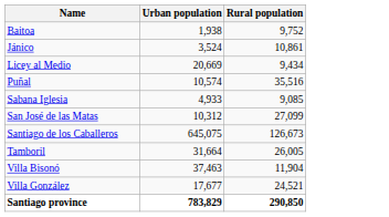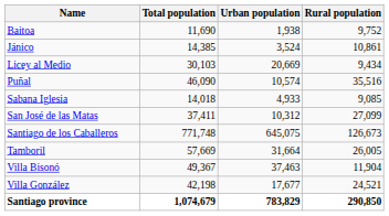 <table class="wikitable sortable" style="text-align:right; font-size:95%;">
 <tr>
 <th width="190px">Name</th>
+<th>Total population</th>
 <th>Urban population</th>
 <th>Rural population</th>
 </tr>
 <tr>
 <td align="left"><a href='#'>Baitoa</a></td>
+<td>11,690</td>
 <td>1,938</td>
 <td>9,752</td>
 </tr>
 <tr>
 <td align="left"><a href='#'>Jánico</a></td>
+<td>14,385</td>
 <td>3,524</td>
 <td>10,861</td>
 </tr>
 <tr>
 <td align="left"><a href='#'>Licey al Medio</a></td>
+<td>30,103</td>
 <td>20,669</td>
 <td>9,434</td>
 </tr>
 <tr>
 <td align="left"><a href='#'>Puñal</a></td>
+<td>46,090</td>
 <td>10,574</td>
 <td>35,516</td>
 </tr>
 <tr>
 <td align="left"><a href='#'>Sabana Iglesia</a></td>
+<td>14,018</td>
 <td>4,933</td>
 <td>9,085</td>
 </tr>
 <tr>
 <td align="left"><a href='#'>San José de las Matas</a></td>
+<td>37,411</td>
 <td>10,312</td>
 <td>27,099</td>
 </tr>
 <tr>
 <td align="left"><a href='#'>Santiago de los Caballeros</a></td>
+<td>771,748</td>
 <td>645,075</td>
 <td>126,673</td>
 </tr>
 <tr>
 <td align="left"><a href='#'>Tamboril</a></td>
+<td>57,669</td>
 <td>31,664</td>
 <td>26,005</td>
 </tr>
 <tr>
 <td align="left"><a href='#'>Villa Bisonó</a></td>
+<td>49,367</td>
 <td>37,463</td>
 <td>11,904</td>
 </tr>
 <tr>
 <td align="left"><a href='#'>Villa González</a></td>
+<td>42,198</td>
 <td>17,677</td>
 <td>24,521</td>
 </tr>
 <tr style="background:white">
 <td align="left"><strong>Santiago province</strong></td>
+<td><strong>1,074,679</strong></td>
 <td><strong>783,829</strong></td>
 <td><strong>290,850</strong></td>
 </tr>
 </table>
